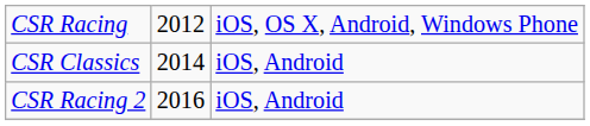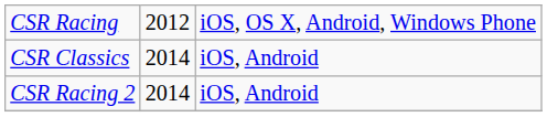 <table class="wikitable sortable">
 <tr>
 <td><em><a href='#'>CSR Racing</a></em></td>
 <td>2012</td>
 <td><a href='#'>iOS</a>, <a href='#'>OS X</a>, <a href='#'>Android</a>, <a href='#'>Windows Phone</a></td>
 </tr>
 <tr>
 <td><em><a href='#'>CSR Classics</a></em></td>
 <td>2014</td>
 <td><a href='#'>iOS</a>, <a href='#'>Android</a></td>
 </tr>
 <tr>
 <td><em><a href='#'>CSR Racing 2</a></em></td>
-<td>2016</td>
+<td>2014</td>
 <td><a href='#'>iOS</a>, <a href='#'>Android</a></td>
 </tr>
 <tr>
 </tr>
 </table>
